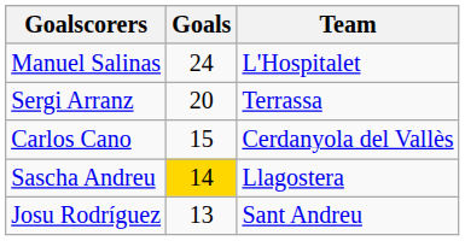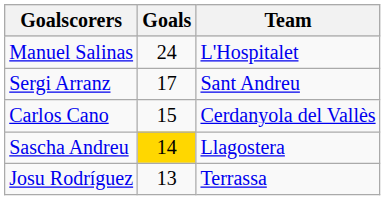 <table class="wikitable sortable" class="wikitable">
 <tr style="background:#ccc; text-align:center;">
 <th>Goalscorers</th>
 <th>Goals</th>
 <th>Team</th>
 </tr>
 <tr>
 <td> <a href='#'>Manuel Salinas</a></td>
 <td style="text-align:center;">24</td>
 <td><a href='#'>L'Hospitalet</a></td>
 </tr>
 <tr>
 <td> <a href='#'>Sergi Arranz</a></td>
-<td style="text-align:center;">20</td>
-<td><a href='#'>Terrassa</a></td>
+<td style="text-align:center;">17</td>
+<td><a href='#'>Sant Andreu</a></td>
 </tr>
 <tr>
 <td> <a href='#'>Carlos Cano</a></td>
 <td style="text-align:center;">15</td>
 <td><a href='#'>Cerdanyola del Vallès</a></td>
 </tr>
 <tr>
 <td> <a href='#'>Sascha Andreu</a></td>
 <td style="background: gold; text-align:center;">14</td>
 <td><a href='#'>Llagostera</a></td>
 </tr>
 <tr>
 <td> <a href='#'>Josu Rodríguez</a></td>
 <td style="text-align:center;">13</td>
-<td><a href='#'>Sant Andreu</a></td>
+<td><a href='#'>Terrassa</a></td>
 </tr>
 </table>
